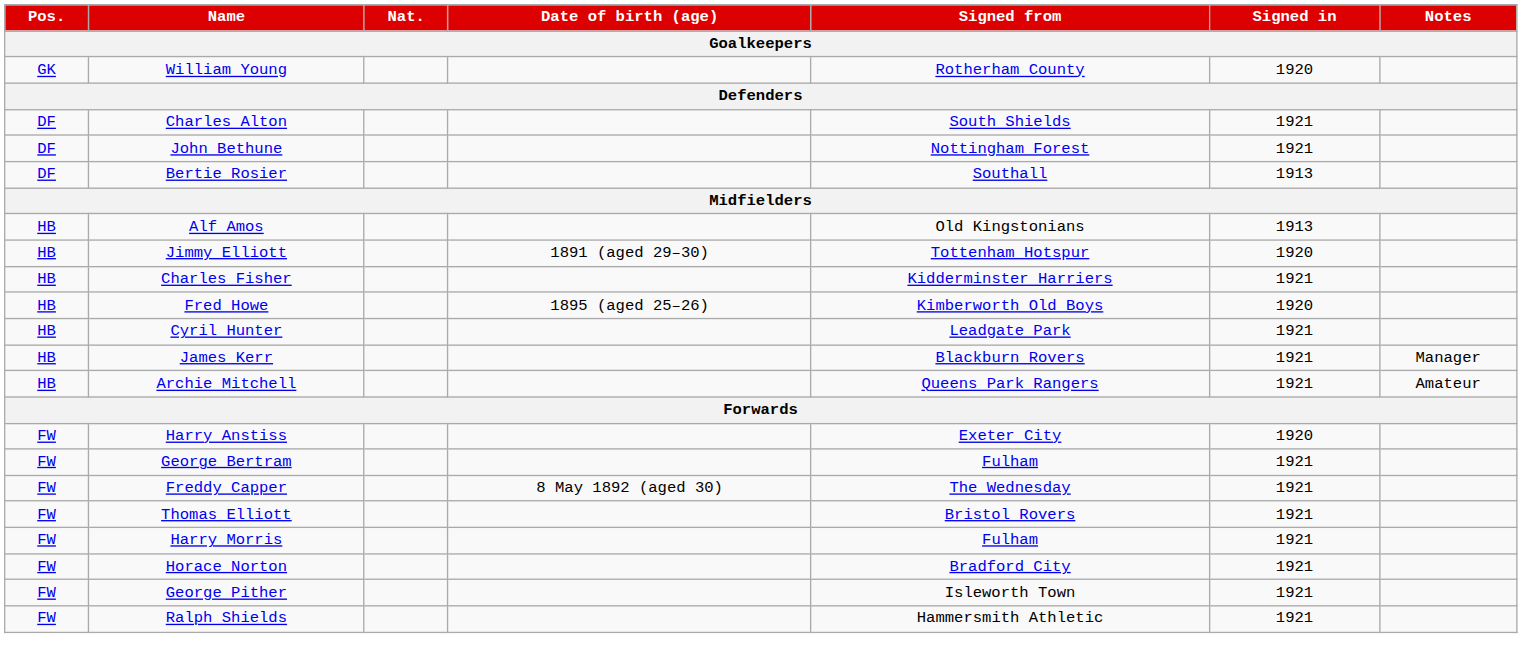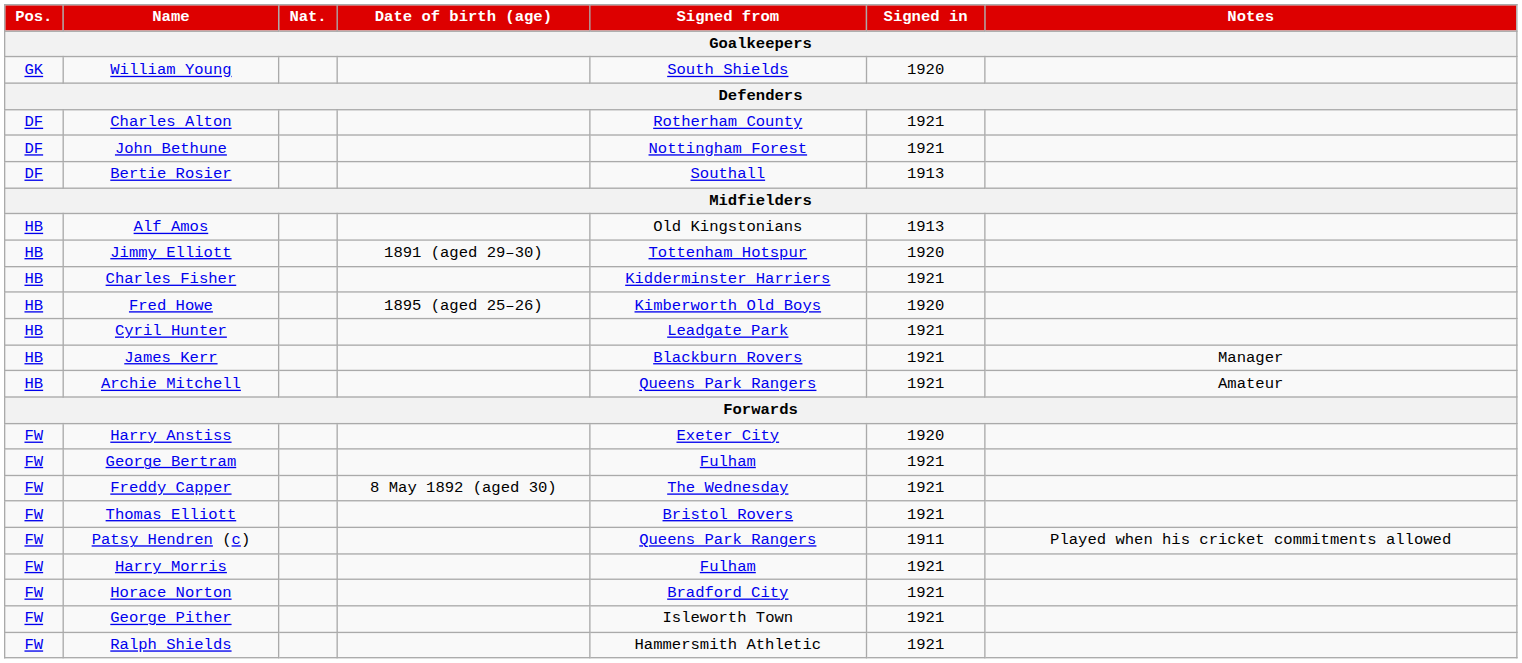 <table class="wikitable"  style="text-align:center; font-size:90%; width:90%;">
 <tr>
 <th style="background:#d00; color:white; text-align:center;">Pos.</th>
 <th style="background:#d00; color:white; text-align:center;">Name</th>
 <th style="background:#d00; color:white; text-align:center;">Nat.</th>
 <th style="background:#d00; color:white; text-align:center;">Date of birth (age)</th>
 <th style="background:#d00; color:white; text-align:center;">Signed from</th>
 <th style="background:#d00; color:white; text-align:center;">Signed in</th>
 <th style="background:#d00; color:white; text-align:center;">Notes</th>
 </tr>
 <tr>
 <th colspan="7">Goalkeepers</th>
 </tr>
 <tr>
 <td><a href='#'>GK</a></td>
 <td><a href='#'>William Young</a></td>
 <td></td>
 <td></td>
-<td><a href='#'>Rotherham County</a></td>
+<td><a href='#'>South Shields</a></td>
 <td>1920</td>
 <td></td>
 </tr>
 <tr>
 <th colspan="7">Defenders</th>
 </tr>
 <tr>
 <td><a href='#'>DF</a></td>
 <td><a href='#'>Charles Alton</a></td>
 <td></td>
 <td></td>
-<td><a href='#'>South Shields</a></td>
+<td><a href='#'>Rotherham County</a></td>
 <td>1921</td>
 <td></td>
 </tr>
 <tr>
 <td><a href='#'>DF</a></td>
 <td><a href='#'>John Bethune</a></td>
 <td></td>
 <td></td>
 <td><a href='#'>Nottingham Forest</a></td>
 <td>1921</td>
 <td></td>
 </tr>
 <tr>
 <td><a href='#'>DF</a></td>
 <td><a href='#'>Bertie Rosier</a></td>
 <td></td>
 <td></td>
 <td><a href='#'>Southall</a></td>
 <td>1913</td>
 <td></td>
 </tr>
 <tr>
 <th colspan="7">Midfielders</th>
 </tr>
 <tr>
 <td><a href='#'>HB</a></td>
 <td><a href='#'>Alf Amos</a></td>
 <td></td>
 <td></td>
 <td>Old Kingstonians</td>
 <td>1913</td>
 <td></td>
 </tr>
 <tr>
 <td><a href='#'>HB</a></td>
 <td><a href='#'>Jimmy Elliott</a></td>
 <td></td>
 <td>1891 (aged 29–30)</td>
 <td><a href='#'>Tottenham Hotspur</a></td>
 <td>1920</td>
 <td></td>
 </tr>
 <tr>
 <td><a href='#'>HB</a></td>
 <td><a href='#'>Charles Fisher</a></td>
 <td></td>
 <td></td>
 <td><a href='#'>Kidderminster Harriers</a></td>
 <td>1921</td>
 <td></td>
 </tr>
 <tr>
 <td><a href='#'>HB</a></td>
 <td><a href='#'>Fred Howe</a></td>
 <td></td>
 <td>1895 (aged 25–26)</td>
 <td><a href='#'>Kimberworth Old Boys</a></td>
 <td>1920</td>
 <td></td>
 </tr>
 <tr>
 <td><a href='#'>HB</a></td>
 <td><a href='#'>Cyril Hunter</a></td>
 <td></td>
 <td></td>
 <td><a href='#'>Leadgate Park</a></td>
 <td>1921</td>
 <td></td>
 </tr>
 <tr>
 <td><a href='#'>HB</a></td>
 <td><a href='#'>James Kerr</a></td>
 <td></td>
 <td></td>
 <td><a href='#'>Blackburn Rovers</a></td>
 <td>1921</td>
 <td>Manager</td>
 </tr>
 <tr>
 <td><a href='#'>HB</a></td>
 <td><a href='#'>Archie Mitchell</a></td>
 <td></td>
 <td></td>
 <td><a href='#'>Queens Park Rangers</a></td>
 <td>1921</td>
 <td>Amateur</td>
 </tr>
 <tr>
 <th colspan="7">Forwards</th>
 </tr>
 <tr>
 <td><a href='#'>FW</a></td>
 <td><a href='#'>Harry Anstiss</a></td>
 <td></td>
 <td></td>
 <td><a href='#'>Exeter City</a></td>
 <td>1920</td>
 <td></td>
 </tr>
 <tr>
 <td><a href='#'>FW</a></td>
 <td><a href='#'>George Bertram</a></td>
 <td></td>
 <td></td>
 <td><a href='#'>Fulham</a></td>
 <td>1921</td>
 <td></td>
 </tr>
 <tr>
 <td><a href='#'>FW</a></td>
 <td><a href='#'>Freddy Capper</a></td>
 <td></td>
 <td>8 May 1892 (aged 30)</td>
 <td><a href='#'>The Wednesday</a></td>
 <td>1921</td>
 <td></td>
 </tr>
 <tr>
 <td><a href='#'>FW</a></td>
 <td><a href='#'>Thomas Elliott</a></td>
 <td></td>
 <td></td>
 <td><a href='#'>Bristol Rovers</a></td>
 <td>1921</td>
 <td></td>
 </tr>
 <tr>
 <td><a href='#'>FW</a></td>
+<td><a href='#'>Patsy Hendren</a> (<a href='#'>c</a>)</td>
+<td></td>
+<td></td>
+<td><a href='#'>Queens Park Rangers</a></td>
+<td>1911</td>
+<td>Played when his cricket commitments allowed</td>
+</tr>
+<tr>
+<td><a href='#'>FW</a></td>
 <td><a href='#'>Harry Morris</a></td>
 <td></td>
 <td></td>
 <td><a href='#'>Fulham</a></td>
 <td>1921</td>
 <td></td>
 </tr>
 <tr>
 <td><a href='#'>FW</a></td>
 <td><a href='#'>Horace Norton</a></td>
 <td></td>
 <td></td>
 <td><a href='#'>Bradford City</a></td>
 <td>1921</td>
 <td></td>
 </tr>
 <tr>
 <td><a href='#'>FW</a></td>
 <td><a href='#'>George Pither</a></td>
 <td></td>
 <td></td>
 <td>Isleworth Town</td>
 <td>1921</td>
 <td></td>
 </tr>
 <tr>
 <td><a href='#'>FW</a></td>
 <td><a href='#'>Ralph Shields</a></td>
 <td></td>
 <td></td>
 <td>Hammersmith Athletic</td>
 <td>1921</td>
 <td></td>
 </tr>
 </table>
